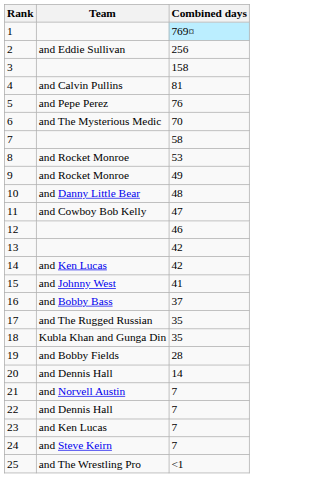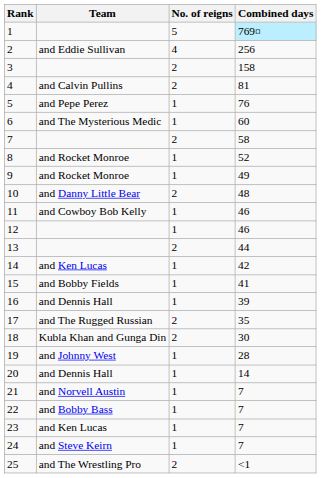 <table class="wikitable sortable">
 <tr>
 <th>Rank</th>
 <th>Team</th>
+<th>No. of reigns</th>
 <th>Combined days</th>
 </tr>
 <tr>
 <td>1</td>
 <td></td>
+<td>5</td>
 <td style="background-color:#bbeeff">769¤</td>
 </tr>
 <tr>
 <td>2</td>
 <td> and Eddie Sullivan</td>
+<td>4</td>
 <td>256</td>
 </tr>
 <tr>
 <td>3</td>
 <td></td>
+<td>2</td>
 <td>158</td>
 </tr>
 <tr>
 <td>4</td>
 <td> and Calvin Pullins</td>
+<td>2</td>
 <td>81</td>
 </tr>
 <tr>
 <td>5</td>
 <td> and Pepe Perez</td>
+<td>1</td>
 <td>76</td>
 </tr>
 <tr>
 <td>6</td>
 <td> and The Mysterious Medic</td>
-<td>70</td>
+<td>1</td>
+<td>60</td>
 </tr>
 <tr>
 <td>7</td>
 <td></td>
+<td>2</td>
 <td>58</td>
 </tr>
 <tr>
 <td>8</td>
 <td> and Rocket Monroe</td>
-<td>53</td>
+<td>1</td>
+<td>52</td>
 </tr>
 <tr>
 <td>9</td>
 <td> and Rocket Monroe</td>
+<td>1</td>
 <td>49</td>
 </tr>
 <tr>
 <td>10</td>
 <td> and <a href='#'>Danny Little Bear</a></td>
+<td>2</td>
 <td>48</td>
 </tr>
 <tr>
 <td>11</td>
 <td> and Cowboy Bob Kelly</td>
-<td>47</td>
+<td>1</td>
+<td>46</td>
 </tr>
 <tr>
 <td>12</td>
 <td></td>
+<td>1</td>
 <td>46</td>
 </tr>
 <tr>
 <td>13</td>
 <td></td>
-<td>42</td>
+<td>2</td>
+<td>44</td>
 </tr>
 <tr>
 <td>14</td>
 <td> and <a href='#'>Ken Lucas</a></td>
+<td>1</td>
 <td>42</td>
 </tr>
 <tr>
 <td>15</td>
-<td> and <a href='#'>Johnny West</a></td>
+<td> and Bobby Fields</td>
+<td>1</td>
 <td>41</td>
 </tr>
 <tr>
 <td>16</td>
-<td> and <a href='#'>Bobby Bass</a></td>
-<td>37</td>
+<td> and Dennis Hall</td>
+<td>1</td>
+<td>39</td>
 </tr>
 <tr>
 <td>17</td>
 <td> and The Rugged Russian</td>
+<td>2</td>
 <td>35</td>
 </tr>
 <tr>
 <td>18</td>
 <td>Kubla Khan and Gunga Din</td>
-<td>35</td>
+<td>2</td>
+<td>30</td>
 </tr>
 <tr>
 <td>19</td>
-<td> and Bobby Fields</td>
+<td> and <a href='#'>Johnny West</a></td>
+<td>1</td>
 <td>28</td>
 </tr>
 <tr>
 <td>20</td>
 <td> and Dennis Hall</td>
+<td>1</td>
 <td>14</td>
 </tr>
 <tr>
 <td>21</td>
 <td> and <a href='#'>Norvell Austin</a></td>
+<td>1</td>
 <td>7</td>
 </tr>
 <tr>
 <td>22</td>
-<td> and Dennis Hall</td>
+<td> and <a href='#'>Bobby Bass</a></td>
+<td>1</td>
 <td>7</td>
 </tr>
 <tr>
 <td>23</td>
 <td> and Ken Lucas</td>
+<td>1</td>
 <td>7</td>
 </tr>
 <tr>
 <td>24</td>
 <td> and <a href='#'>Steve Keirn</a></td>
+<td>1</td>
 <td>7</td>
 </tr>
 <tr>
 <td>25</td>
 <td> and The Wrestling Pro</td>
+<td>2</td>
 <td><1</td>
 </tr>
 </table>
